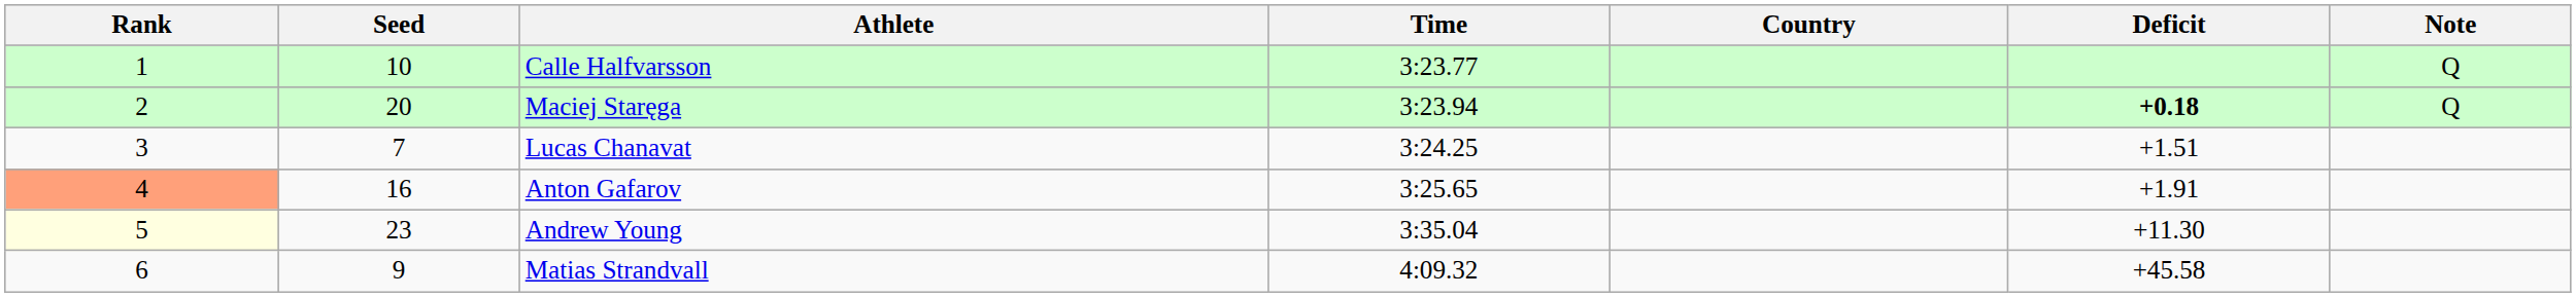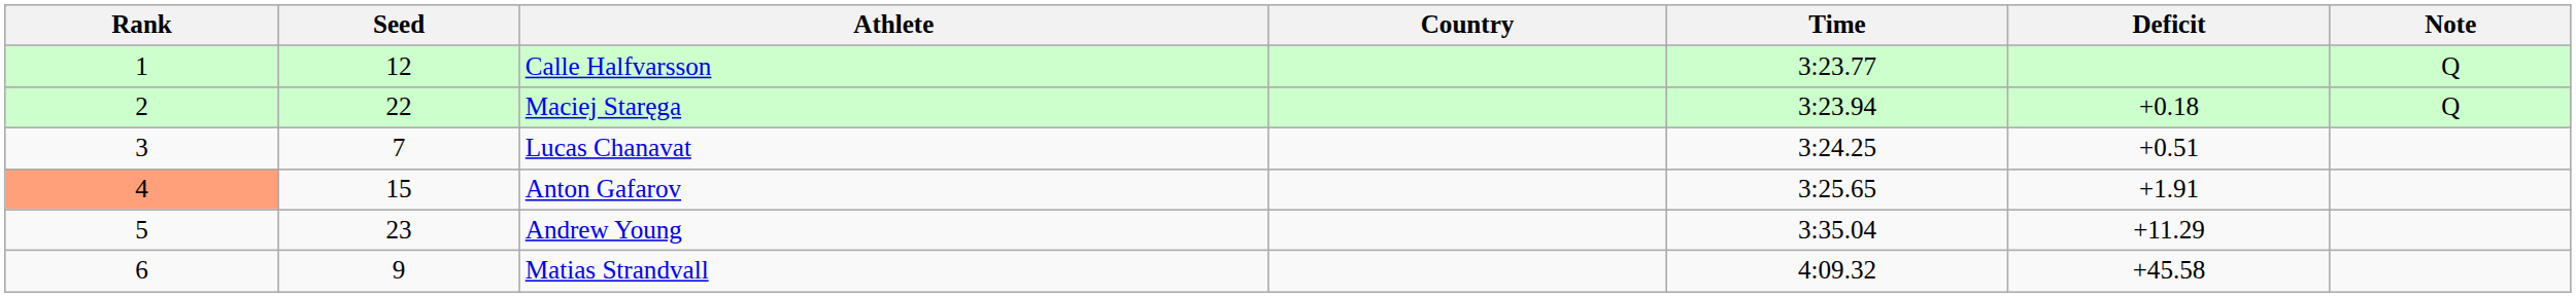 <table class="wikitable sortable" style="text-align:center" width=80%>
 <tr>
 <th>Rank</th>
 <th>Seed</th>
 <th>Athlete</th>
+<th>Country</th>
 <th>Time</th>
-<th>Country</th>
 <th>Deficit</th>
 <th>Note</th>
 </tr>
 <tr bgcolor=ccffcc>
 <td>1</td>
-<td>10</td>
+<td>12</td>
 <td align=left><a href='#'>Calle Halfvarsson</a></td>
+<td align=left></td>
 <td>3:23.77</td>
-<td align=left></td>
 <td></td>
 <td>Q</td>
 </tr>
 <tr bgcolor=ccffcc>
 <td>2</td>
-<td>20</td>
+<td>22</td>
 <td align=left><a href='#'>Maciej Staręga</a></td>
+<td align=left></td>
 <td>3:23.94</td>
-<td align=left></td>
-<td><strong>+0.18</strong></td>
+<td>+0.18</td>
 <td>Q</td>
 </tr>
 <tr>
 <td>3</td>
 <td>7</td>
 <td align=left><a href='#'>Lucas Chanavat</a></td>
+<td align=left></td>
 <td>3:24.25</td>
-<td align=left></td>
-<td>+1.51</td>
+<td>+0.51</td>
 <td></td>
 </tr>
 <tr>
 <td style="background: lightsalmon;">4</td>
-<td>16</td>
+<td>15</td>
 <td align=left><a href='#'>Anton Gafarov</a></td>
+<td align=left></td>
 <td>3:25.65</td>
-<td align=left></td>
 <td>+1.91</td>
 <td></td>
 </tr>
 <tr>
-<td style="background: lightyellow;">5</td>
+<td>5</td>
 <td>23</td>
 <td align=left><a href='#'>Andrew Young</a></td>
+<td align=left></td>
 <td>3:35.04</td>
-<td align=left></td>
-<td>+11.30</td>
+<td>+11.29</td>
 <td></td>
 </tr>
 <tr>
 <td>6</td>
 <td>9</td>
 <td align=left><a href='#'>Matias Strandvall</a></td>
+<td align=left></td>
 <td>4:09.32</td>
-<td align=left></td>
 <td>+45.58</td>
 <td></td>
 </tr>
 </table>
